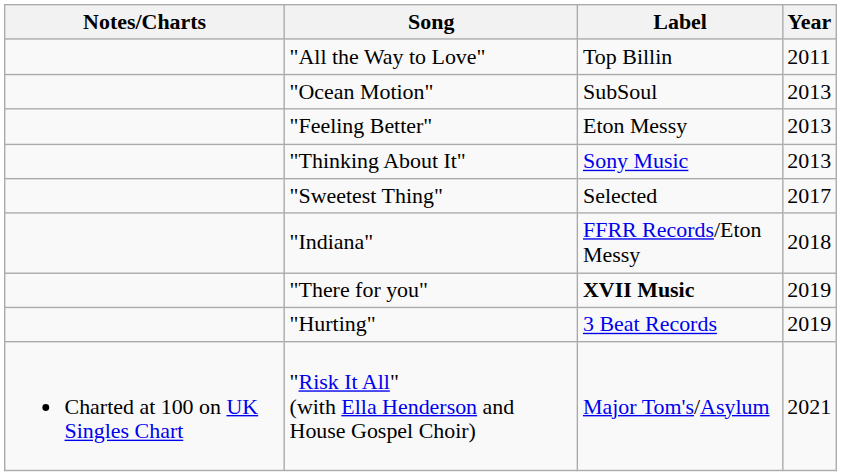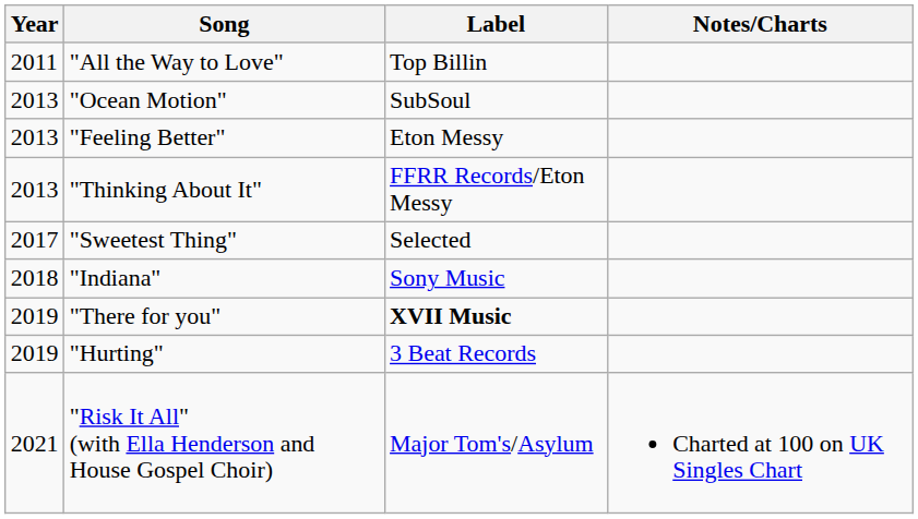 <table class="wikitable plainrowheaders">
 <tr>
-<th>Notes/Charts</th>
+<th>Year</th>
 <th>Song</th>
 <th>Label</th>
-<th>Year</th>
+<th>Notes/Charts</th>
 </tr>
 <tr>
-<td></td>
+<td>2011</td>
 <td>"All the Way to Love"</td>
 <td>Top Billin</td>
-<td>2011</td>
+<td></td>
 </tr>
 <tr>
-<td></td>
+<td>2013</td>
 <td>"Ocean Motion"</td>
 <td>SubSoul</td>
-<td>2013</td>
+<td></td>
 </tr>
 <tr>
-<td></td>
+<td>2013</td>
 <td>"Feeling Better"</td>
 <td>Eton Messy</td>
-<td>2013</td>
+<td></td>
 </tr>
 <tr>
+<td>2013</td>
+<td>"Thinking About It"</td>
+<td><a href='#'>FFRR Records</a>/Eton Messy</td>
 <td></td>
-<td>"Thinking About It"</td>
-<td><a href='#'>Sony Music</a></td>
-<td>2013</td>
 </tr>
 <tr>
-<td></td>
+<td>2017</td>
 <td>"Sweetest Thing"</td>
 <td>Selected</td>
-<td>2017</td>
+<td></td>
 </tr>
 <tr>
+<td>2018</td>
+<td>"Indiana"</td>
+<td><a href='#'>Sony Music</a></td>
 <td></td>
-<td>"Indiana"</td>
-<td><a href='#'>FFRR Records</a>/Eton Messy</td>
-<td>2018</td>
 </tr>
 <tr>
-<td></td>
+<td>2019</td>
 <td>"There for you"</td>
 <td><strong>XVII Music</strong></td>
-<td>2019</td>
+<td></td>
 </tr>
 <tr>
-<td></td>
+<td>2019</td>
 <td>"Hurting"</td>
 <td><a href='#'>3 Beat Records</a></td>
-<td>2019</td>
+<td></td>
 </tr>
 <tr>
-<td><br><ul><li>Charted at 100 on <a href='#'>UK Singles Chart</a></li></ul></td>
+<td>2021</td>
 <td>"<a href='#'>Risk It All</a>"<br>(with <a href='#'>Ella Henderson</a> and House Gospel Choir)</td>
 <td><a href='#'>Major Tom's</a>/<a href='#'>Asylum</a></td>
-<td>2021</td>
+<td><br><ul><li>Charted at 100 on <a href='#'>UK Singles Chart</a></li></ul></td>
 </tr>
 </table>
